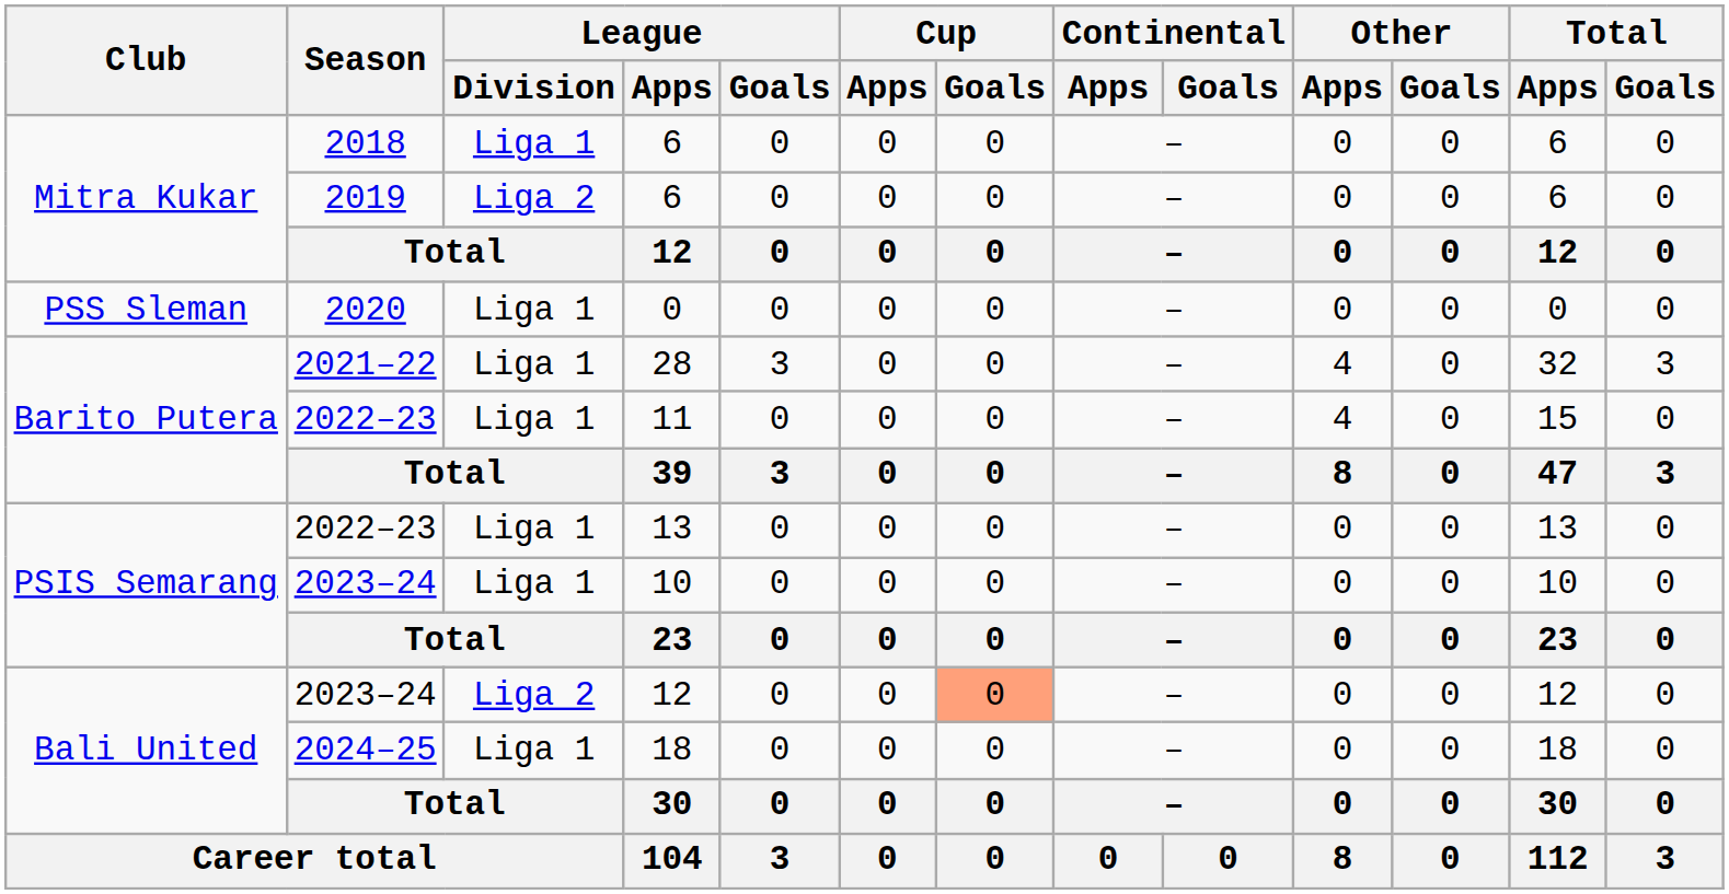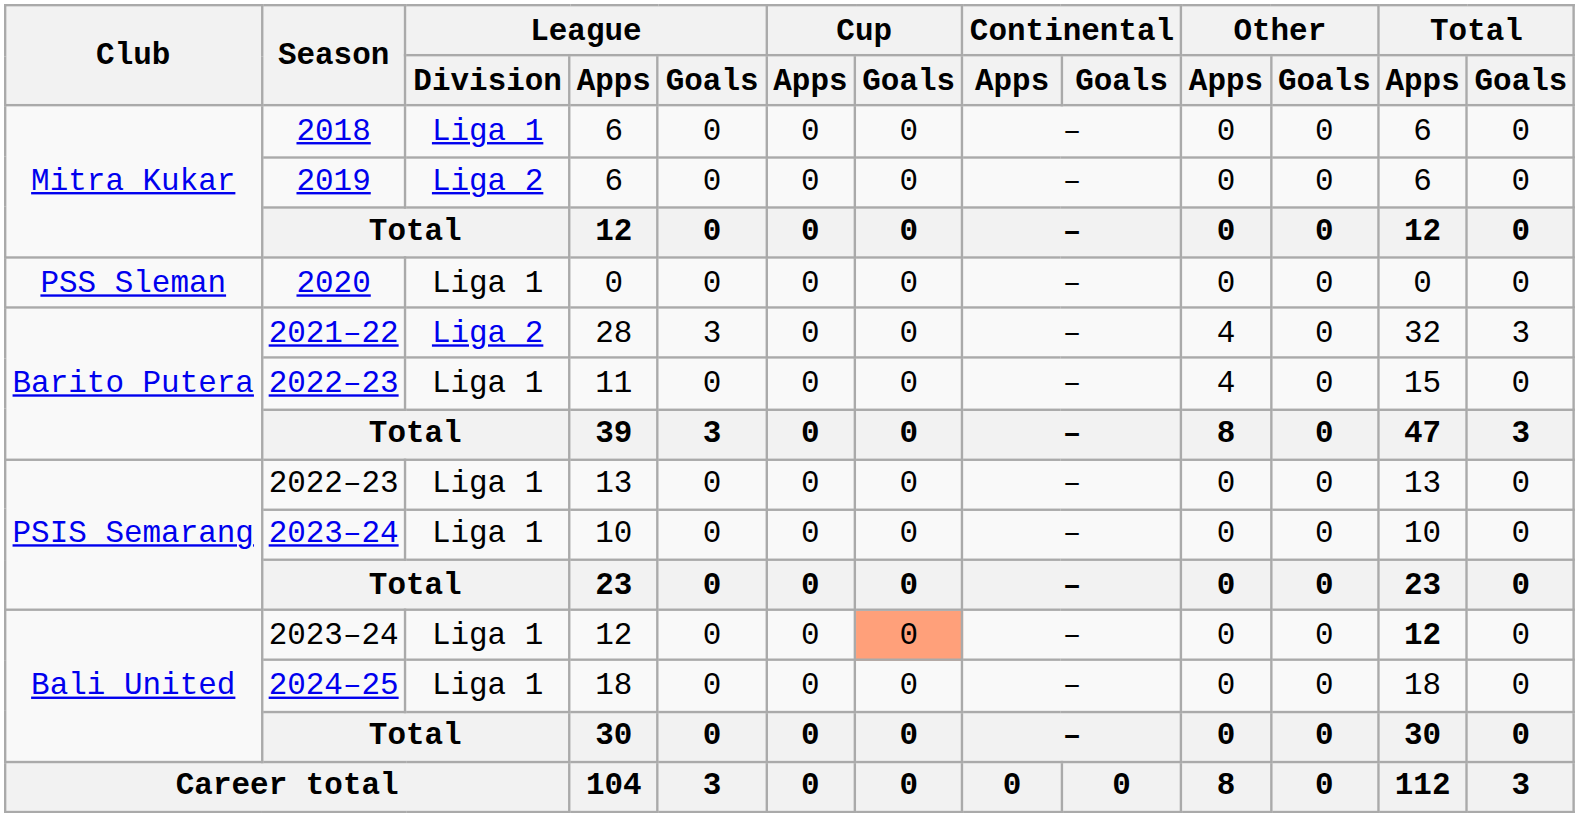 <table class="wikitable" style="text-align:center">
 <tr>
 <th rowspan="2">Club</th>
 <th rowspan="2">Season</th>
 <th colspan="3">League</th>
 <th colspan="2">Cup</th>
 <th colspan="2">Continental</th>
 <th colspan="2">Other</th>
 <th colspan="2">Total</th>
 </tr>
 <tr>
 <th>Division</th>
 <th>Apps</th>
 <th>Goals</th>
 <th>Apps</th>
 <th>Goals</th>
 <th>Apps</th>
 <th>Goals</th>
 <th>Apps</th>
 <th>Goals</th>
 <th>Apps</th>
 <th>Goals</th>
 </tr>
 <tr>
 <td rowspan="3" valign="center"><a href='#'>Mitra Kukar</a></td>
 <td><a href='#'>2018</a></td>
 <td><a href='#'>Liga 1</a></td>
 <td>6</td>
 <td>0</td>
 <td>0</td>
 <td>0</td>
 <td colspan="2">–</td>
 <td>0</td>
 <td>0</td>
 <td>6</td>
 <td>0</td>
 </tr>
 <tr>
 <td><a href='#'>2019</a></td>
 <td><a href='#'>Liga 2</a></td>
 <td>6</td>
 <td>0</td>
 <td>0</td>
 <td>0</td>
 <td colspan="2">–</td>
 <td>0</td>
 <td>0</td>
 <td>6</td>
 <td>0</td>
 </tr>
 <tr>
 <th colspan="2">Total</th>
 <th>12</th>
 <th>0</th>
 <th>0</th>
 <th>0</th>
 <th colspan="2">–</th>
 <th>0</th>
 <th>0</th>
 <th>12</th>
 <th>0</th>
 </tr>
 <tr>
 <td rowspan="1" valign="center"><a href='#'>PSS Sleman</a></td>
 <td><a href='#'>2020</a></td>
 <td>Liga 1</td>
 <td>0</td>
 <td>0</td>
 <td>0</td>
 <td>0</td>
 <td colspan="2">–</td>
 <td>0</td>
 <td>0</td>
 <td>0</td>
 <td>0</td>
 </tr>
 <tr>
 <td rowspan="3" valign="center"><a href='#'>Barito Putera</a></td>
 <td><a href='#'>2021–22</a></td>
-<td>Liga 1</td>
+<td><a href='#'>Liga 2</a></td>
 <td>28</td>
 <td>3</td>
 <td>0</td>
 <td>0</td>
 <td colspan="2">–</td>
 <td>4</td>
 <td>0</td>
 <td>32</td>
 <td>3</td>
 </tr>
 <tr>
 <td><a href='#'>2022–23</a></td>
 <td rowspan="1" valign="center">Liga 1</td>
 <td>11</td>
 <td>0</td>
 <td>0</td>
 <td>0</td>
 <td colspan=2>–</td>
 <td>4</td>
 <td>0</td>
 <td>15</td>
 <td>0</td>
 </tr>
 <tr>
 <th colspan="2">Total</th>
 <th>39</th>
 <th>3</th>
 <th>0</th>
 <th>0</th>
 <th colspan="2">–</th>
 <th>8</th>
 <th>0</th>
 <th>47</th>
 <th>3</th>
 </tr>
 <tr>
 <td rowspan="3"><a href='#'>PSIS Semarang</a></td>
 <td>2022–23</td>
 <td>Liga 1</td>
 <td>13</td>
 <td>0</td>
 <td>0</td>
 <td>0</td>
 <td colspan="2">–</td>
 <td>0</td>
 <td>0</td>
 <td>13</td>
 <td>0</td>
 </tr>
 <tr>
 <td><a href='#'>2023–24</a></td>
 <td>Liga 1</td>
 <td>10</td>
 <td>0</td>
 <td>0</td>
 <td>0</td>
 <td colspan="2">–</td>
 <td>0</td>
 <td>0</td>
 <td>10</td>
 <td>0</td>
 </tr>
 <tr>
 <th colspan="2">Total</th>
 <th>23</th>
 <th>0</th>
 <th>0</th>
 <th>0</th>
 <th colspan="2">–</th>
 <th>0</th>
 <th>0</th>
 <th>23</th>
 <th>0</th>
 </tr>
 <tr>
 <td rowspan="3"><a href='#'>Bali United</a></td>
 <td>2023–24</td>
-<td><a href='#'>Liga 2</a></td>
+<td>Liga 1</td>
 <td>12</td>
 <td>0</td>
 <td>0</td>
 <td style="background: lightsalmon;">0</td>
 <td colspan="2">–</td>
 <td>0</td>
 <td>0</td>
-<td>12</td>
+<td><strong>12</strong></td>
 <td>0</td>
 </tr>
 <tr>
 <td><a href='#'>2024–25</a></td>
 <td>Liga 1</td>
 <td>18</td>
 <td>0</td>
 <td>0</td>
 <td>0</td>
 <td colspan="2">–</td>
 <td>0</td>
 <td>0</td>
 <td>18</td>
 <td>0</td>
 </tr>
 <tr>
 <th colspan="2">Total</th>
 <th>30</th>
 <th>0</th>
 <th>0</th>
 <th>0</th>
 <th colspan="2">–</th>
 <th>0</th>
 <th>0</th>
 <th>30</th>
 <th>0</th>
 </tr>
 <tr>
 <th colspan="3">Career total</th>
 <th>104</th>
 <th>3</th>
 <th>0</th>
 <th>0</th>
 <th>0</th>
 <th>0</th>
 <th>8</th>
 <th>0</th>
 <th>112</th>
 <th>3</th>
 </tr>
 </table>
